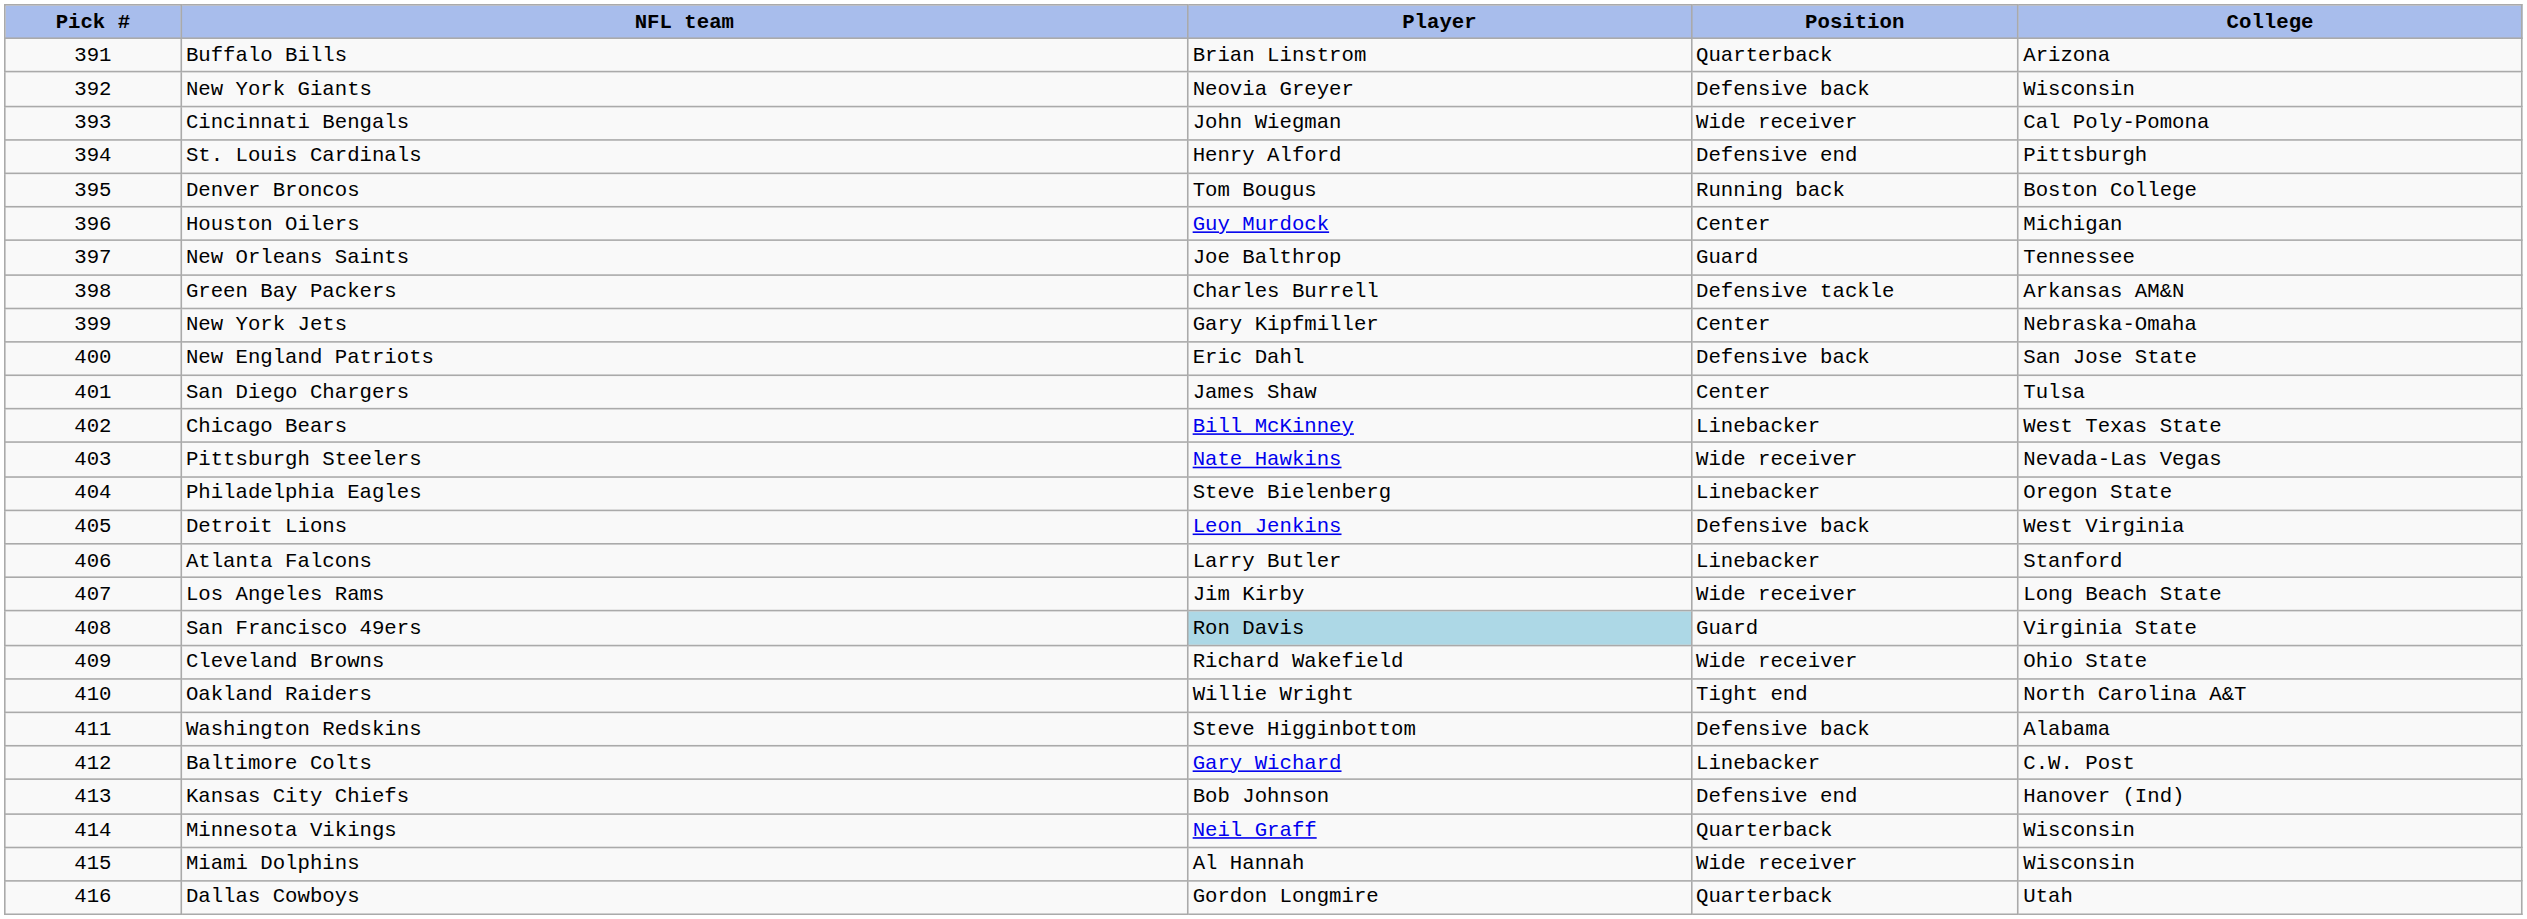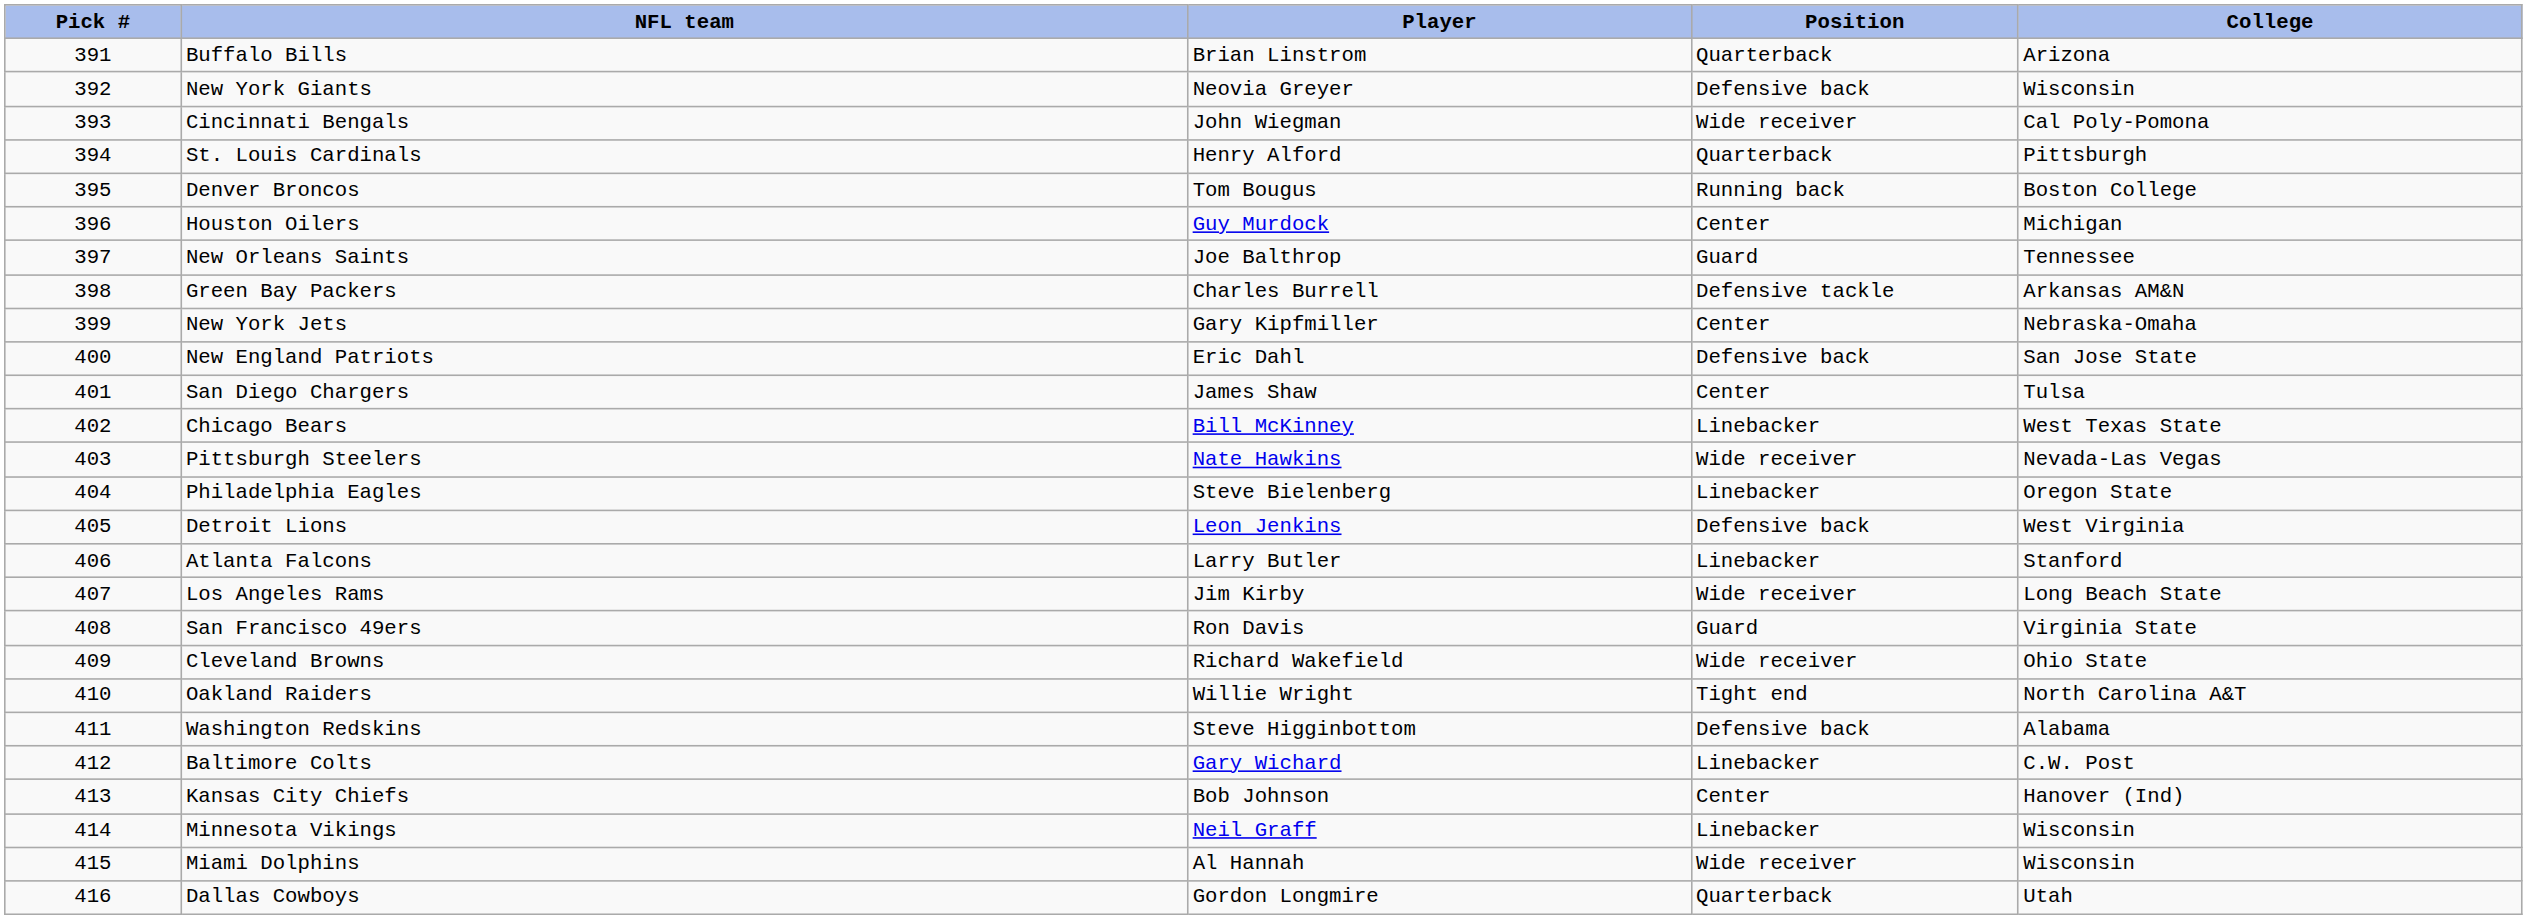 <table class="wikitable sortable sortable" style="width: 100%">
 <tr>
 <th style="background:#A8BDEC;" width=7%>Pick #</th>
 <th width=40% style="background:#A8BDEC;">NFL team</th>
 <th width=20% style="background:#A8BDEC;">Player</th>
 <th width=13% style="background:#A8BDEC;">Position</th>
 <th style="background:#A8BDEC;">College</th>
 </tr>
 <tr>
 <td align=center>391</td>
 <td>Buffalo Bills</td>
 <td>Brian Linstrom</td>
 <td>Quarterback</td>
 <td>Arizona</td>
 </tr>
 <tr>
 <td align=center>392</td>
 <td>New York Giants</td>
 <td>Neovia Greyer</td>
 <td>Defensive back</td>
 <td>Wisconsin</td>
 </tr>
 <tr>
 <td align=center>393</td>
 <td>Cincinnati Bengals</td>
 <td>John Wiegman</td>
 <td>Wide receiver</td>
 <td>Cal Poly-Pomona</td>
 </tr>
 <tr>
 <td align=center>394</td>
 <td>St. Louis Cardinals</td>
 <td>Henry Alford</td>
-<td>Defensive end</td>
+<td>Quarterback</td>
 <td>Pittsburgh</td>
 </tr>
 <tr>
 <td align=center>395</td>
 <td>Denver Broncos</td>
 <td>Tom Bougus</td>
 <td>Running back</td>
 <td>Boston College</td>
 </tr>
 <tr>
 <td align=center>396</td>
 <td>Houston Oilers</td>
 <td><a href='#'>Guy Murdock</a></td>
 <td>Center</td>
 <td>Michigan</td>
 </tr>
 <tr>
 <td align=center>397</td>
 <td>New Orleans Saints</td>
 <td>Joe Balthrop</td>
 <td>Guard</td>
 <td>Tennessee</td>
 </tr>
 <tr>
 <td align=center>398</td>
 <td>Green Bay Packers</td>
 <td>Charles Burrell</td>
 <td>Defensive tackle</td>
 <td>Arkansas AM&N</td>
 </tr>
 <tr>
 <td align=center>399</td>
 <td>New York Jets</td>
 <td>Gary Kipfmiller</td>
 <td>Center</td>
 <td>Nebraska-Omaha</td>
 </tr>
 <tr>
 <td align=center>400</td>
 <td>New England Patriots</td>
 <td>Eric Dahl</td>
 <td>Defensive back</td>
 <td>San Jose State</td>
 </tr>
 <tr>
 <td align=center>401</td>
 <td>San Diego Chargers</td>
 <td>James Shaw</td>
 <td>Center</td>
 <td>Tulsa</td>
 </tr>
 <tr>
 <td align=center>402</td>
 <td>Chicago Bears</td>
 <td><a href='#'>Bill McKinney</a></td>
 <td>Linebacker</td>
 <td>West Texas State</td>
 </tr>
 <tr>
 <td align=center>403</td>
 <td>Pittsburgh Steelers</td>
 <td><a href='#'>Nate Hawkins</a></td>
 <td>Wide receiver</td>
 <td>Nevada-Las Vegas</td>
 </tr>
 <tr>
 <td align=center>404</td>
 <td>Philadelphia Eagles</td>
 <td>Steve Bielenberg</td>
 <td>Linebacker</td>
 <td>Oregon State</td>
 </tr>
 <tr>
 <td align=center>405</td>
 <td>Detroit Lions</td>
 <td><a href='#'>Leon Jenkins</a></td>
 <td>Defensive back</td>
 <td>West Virginia</td>
 </tr>
 <tr>
 <td align=center>406</td>
 <td>Atlanta Falcons</td>
 <td>Larry Butler</td>
 <td>Linebacker</td>
 <td>Stanford</td>
 </tr>
 <tr>
 <td align=center>407</td>
 <td>Los Angeles Rams</td>
 <td>Jim Kirby</td>
 <td>Wide receiver</td>
 <td>Long Beach State</td>
 </tr>
 <tr>
 <td align=center>408</td>
 <td>San Francisco 49ers</td>
-<td style="background: lightblue;">Ron Davis</td>
+<td>Ron Davis</td>
 <td>Guard</td>
 <td>Virginia State</td>
 </tr>
 <tr>
 <td align=center>409</td>
 <td>Cleveland Browns</td>
 <td>Richard Wakefield</td>
 <td>Wide receiver</td>
 <td>Ohio State</td>
 </tr>
 <tr>
 <td align=center>410</td>
 <td>Oakland Raiders</td>
 <td>Willie Wright</td>
 <td>Tight end</td>
 <td>North Carolina A&T</td>
 </tr>
 <tr>
 <td align=center>411</td>
 <td>Washington Redskins</td>
 <td>Steve Higginbottom</td>
 <td>Defensive back</td>
 <td>Alabama</td>
 </tr>
 <tr>
 <td align=center>412</td>
 <td>Baltimore Colts</td>
 <td><a href='#'>Gary Wichard</a></td>
 <td>Linebacker</td>
 <td>C.W. Post</td>
 </tr>
 <tr>
 <td align=center>413</td>
 <td>Kansas City Chiefs</td>
 <td>Bob Johnson</td>
-<td>Defensive end</td>
+<td>Center</td>
 <td>Hanover (Ind)</td>
 </tr>
 <tr>
 <td align=center>414</td>
 <td>Minnesota Vikings</td>
 <td><a href='#'>Neil Graff</a></td>
-<td>Quarterback</td>
+<td>Linebacker</td>
 <td>Wisconsin</td>
 </tr>
 <tr>
 <td align=center>415</td>
 <td>Miami Dolphins</td>
 <td>Al Hannah</td>
 <td>Wide receiver</td>
 <td>Wisconsin</td>
 </tr>
 <tr>
 <td align=center>416</td>
 <td>Dallas Cowboys</td>
 <td>Gordon Longmire</td>
 <td>Quarterback</td>
 <td>Utah</td>
 </tr>
 </table>
